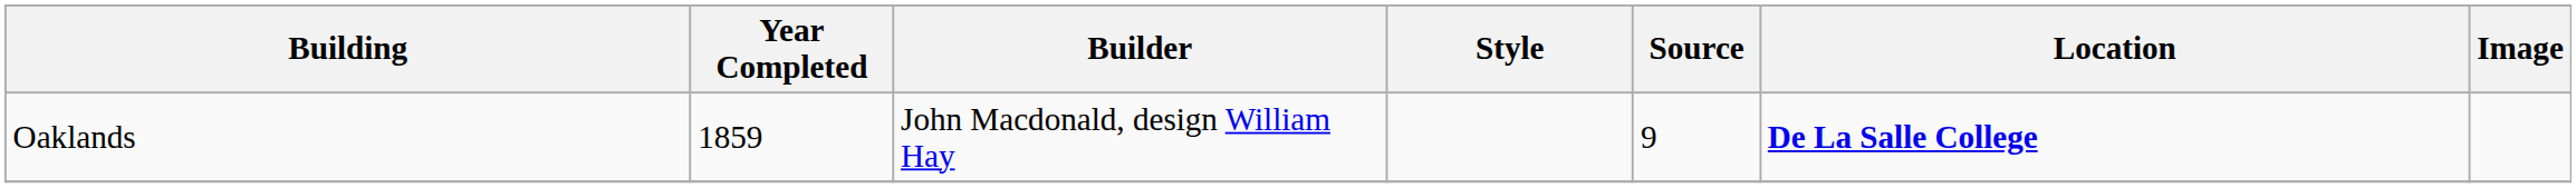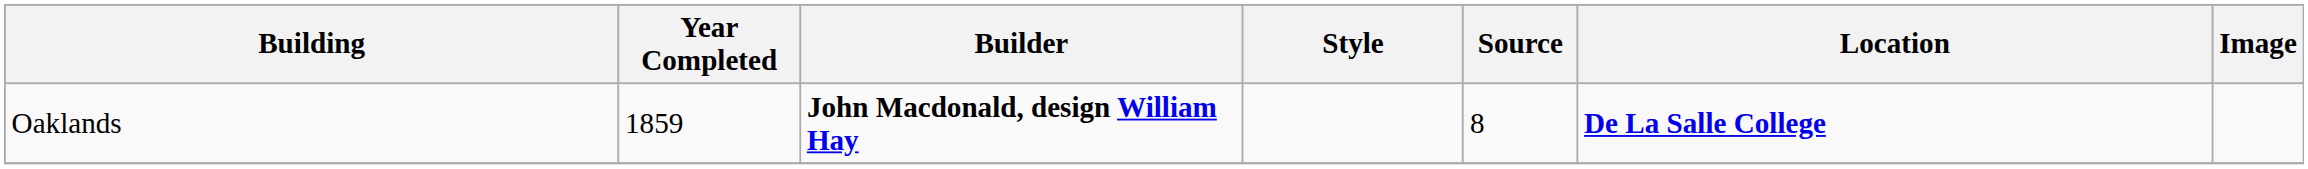 <table class="wikitable" style="margin:1em auto;">
 <tr style="background:lightblue;">
 <th width=28%>Building</th>
 <th width=8%>Year Completed</th>
 <th width=20%>Builder</th>
 <th width=10%>Style</th>
 <th width=5%>Source</th>
 <th width=32%>Location</th>
 <th width=7%>Image</th>
 </tr>
 <tr>
 <td>Oaklands</td>
 <td>1859</td>
-<td>John Macdonald, design <a href='#'>William Hay</a></td>
+<td><strong>John Macdonald, design <a href='#'>William Hay</a></strong></td>
 <td></td>
-<td>9</td>
+<td>8</td>
 <td><strong><a href='#'>De La Salle College</a></strong></td>
 <td></td>
 </tr>
 <tr>
 </tr>
 </table>
